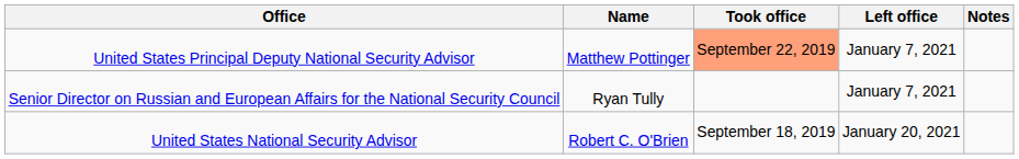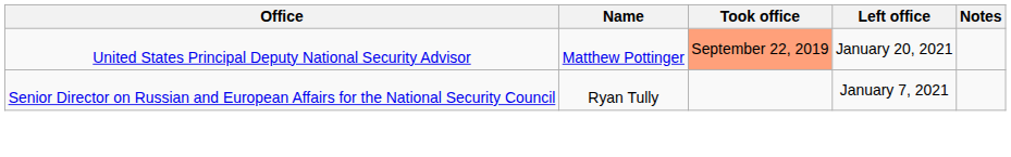 <table class="wikitable sortable" style="text-align:center">
 <tr>
 <th>Office</th>
 <th>Name</th>
 <th>Took office</th>
 <th>Left office</th>
 <th>Notes</th>
 </tr>
 <tr>
 <td><br><a href='#'>United States Principal Deputy National Security Advisor</a></td>
 <td><br><a href='#'>Matthew Pottinger</a></td>
 <td style="background: lightsalmon;">September 22, 2019</td>
-<td>January 7, 2021</td>
+<td>January 20, 2021</td>
 <td></td>
 </tr>
 <tr>
 <td><br><a href='#'>Senior Director on Russian and European Affairs for the National Security Council</a></td>
 <td><br>Ryan Tully</td>
 <td></td>
 <td>January 7, 2021</td>
 <td></td>
 </tr>
-<tr>
-<td><br><a href='#'>United States National Security Advisor</a></td>
-<td><br><a href='#'>Robert C. O'Brien</a></td>
-<td>September 18, 2019</td>
-<td>January 20, 2021</td>
-<td></td>
-</tr>
 </table>
